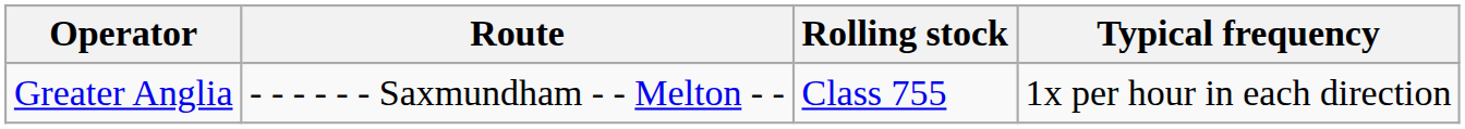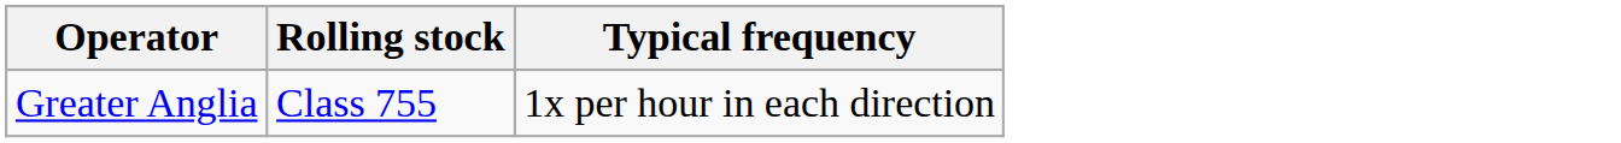 <table class="wikitable vatop">
 <tr>
 <th>Operator</th>
-<th>Route</th>
 <th>Rolling stock</th>
 <th>Typical frequency</th>
 </tr>
 <tr>
 <td><a href='#'>Greater Anglia</a></td>
-<td> -  -  -  -  -  - Saxmundham -  - <a href='#'>Melton</a> -  - </td>
 <td><a href='#'>Class 755</a></td>
 <td>1x per hour in each direction</td>
 </tr>
 </table>
